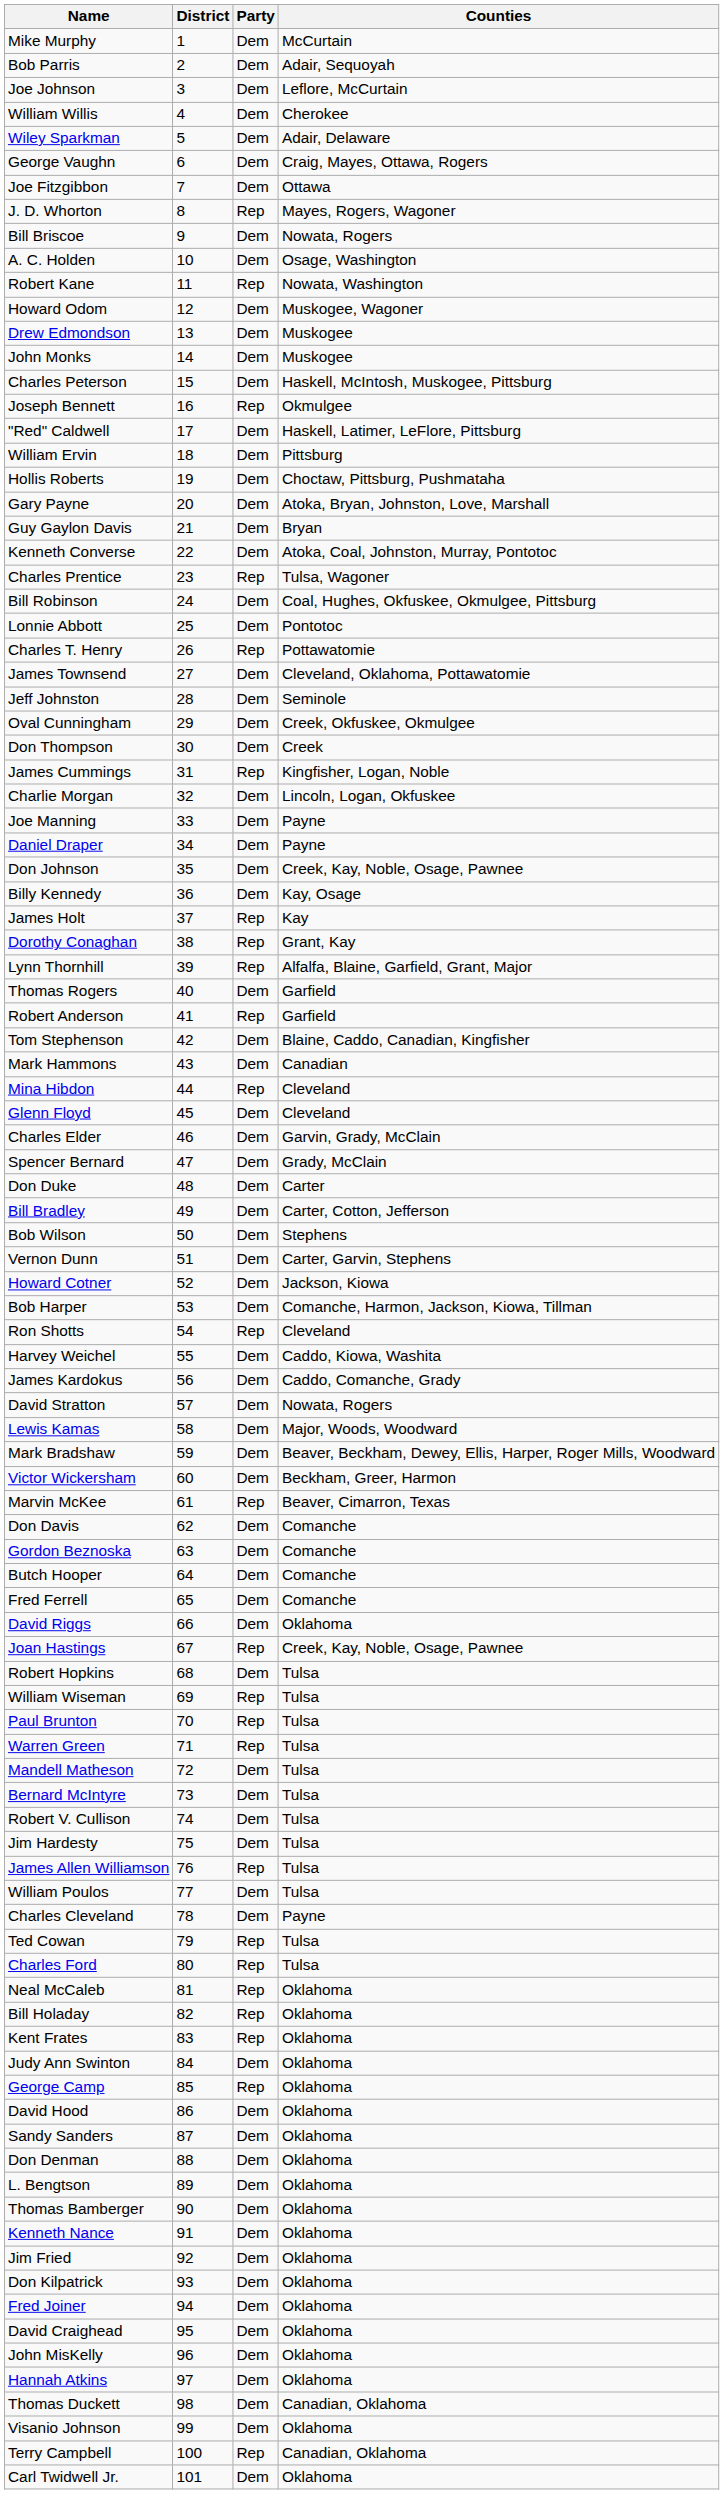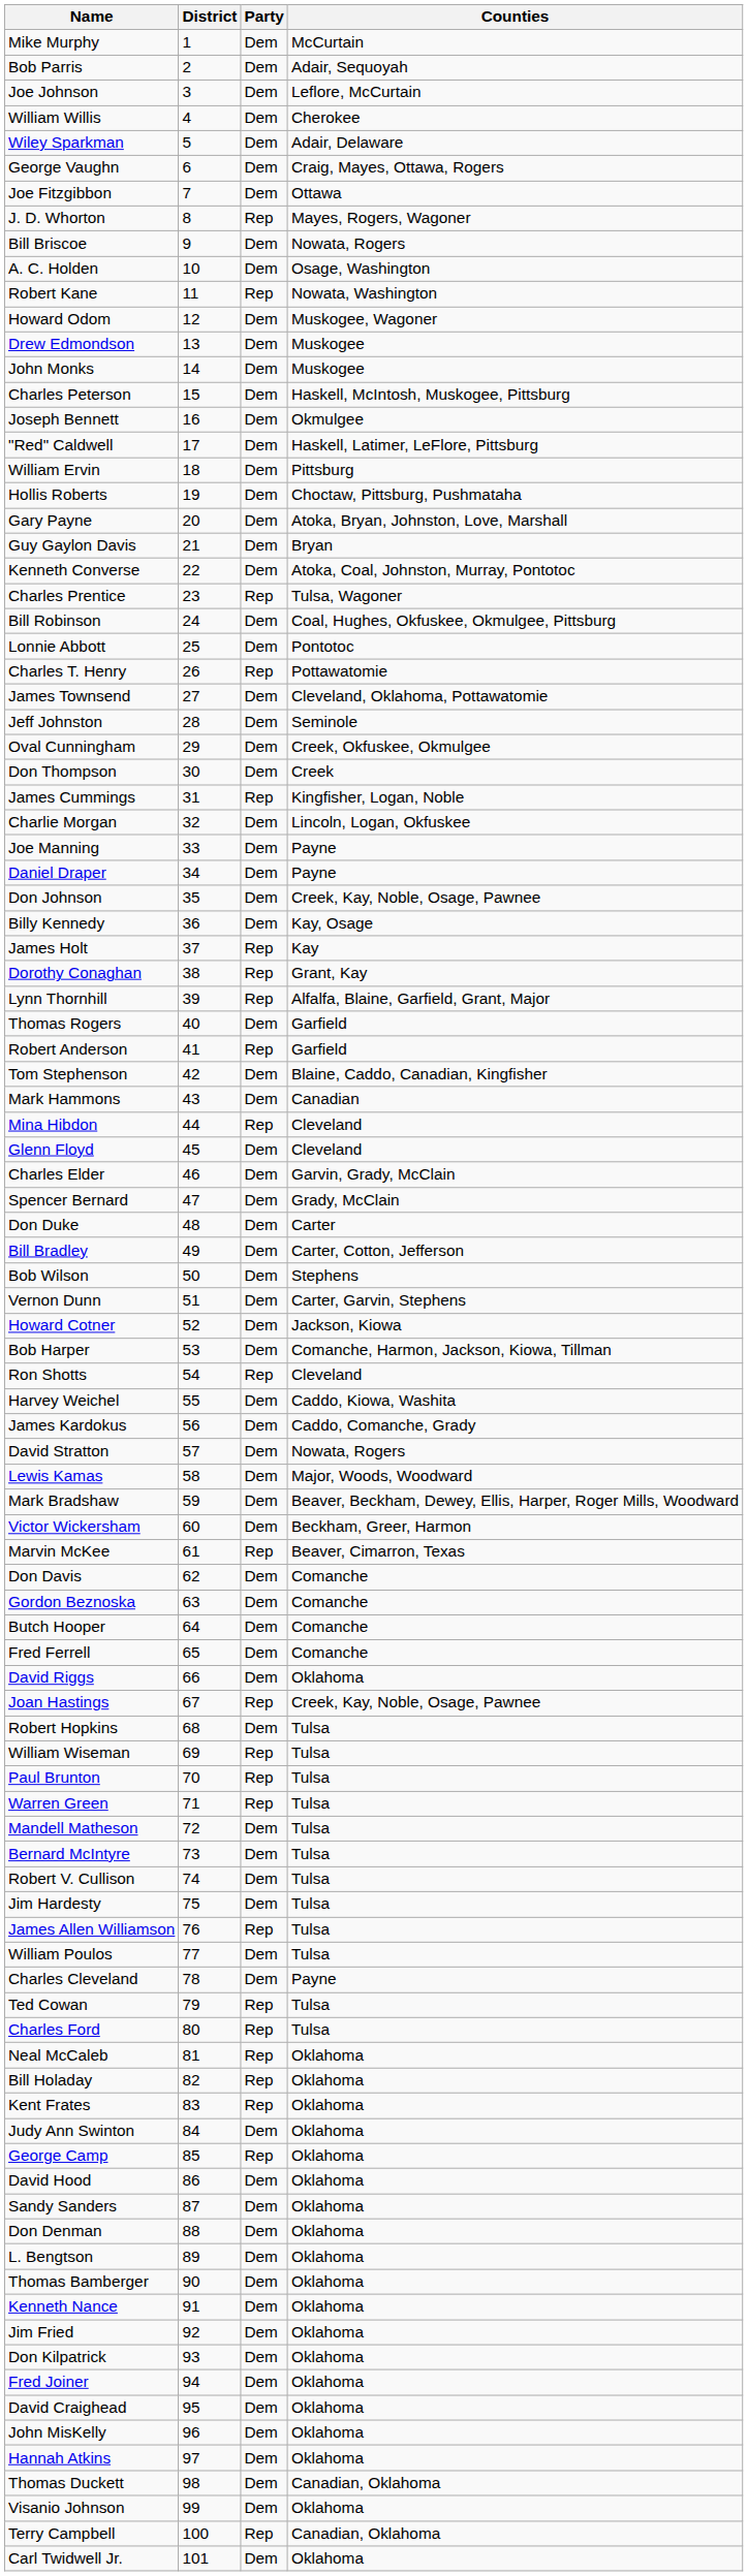 <table class="wikitable sortable">
 <tr>
 <th>Name</th>
 <th>District</th>
 <th>Party</th>
 <th>Counties</th>
 </tr>
 <tr>
 <td>Mike Murphy</td>
 <td>1</td>
 <td>Dem</td>
 <td>McCurtain</td>
 </tr>
 <tr>
 <td>Bob Parris</td>
 <td>2</td>
 <td>Dem</td>
 <td>Adair, Sequoyah</td>
 </tr>
 <tr>
 <td>Joe Johnson</td>
 <td>3</td>
 <td>Dem</td>
 <td>Leflore, McCurtain</td>
 </tr>
 <tr>
 <td>William Willis</td>
 <td>4</td>
 <td>Dem</td>
 <td>Cherokee</td>
 </tr>
 <tr>
 <td><a href='#'>Wiley Sparkman</a></td>
 <td>5</td>
 <td>Dem</td>
 <td>Adair, Delaware</td>
 </tr>
 <tr>
 <td>George Vaughn</td>
 <td>6</td>
 <td>Dem</td>
 <td>Craig, Mayes, Ottawa, Rogers</td>
 </tr>
 <tr>
 <td>Joe Fitzgibbon</td>
 <td>7</td>
 <td>Dem</td>
 <td>Ottawa</td>
 </tr>
 <tr>
 <td>J. D. Whorton</td>
 <td>8</td>
 <td>Rep</td>
 <td>Mayes, Rogers, Wagoner</td>
 </tr>
 <tr>
 <td>Bill Briscoe</td>
 <td>9</td>
 <td>Dem</td>
 <td>Nowata, Rogers</td>
 </tr>
 <tr>
 <td>A. C. Holden</td>
 <td>10</td>
 <td>Dem</td>
 <td>Osage, Washington</td>
 </tr>
 <tr>
 <td>Robert Kane</td>
 <td>11</td>
 <td>Rep</td>
 <td>Nowata, Washington</td>
 </tr>
 <tr>
 <td>Howard Odom</td>
 <td>12</td>
 <td>Dem</td>
 <td>Muskogee, Wagoner</td>
 </tr>
 <tr>
 <td><a href='#'>Drew Edmondson</a></td>
 <td>13</td>
 <td>Dem</td>
 <td>Muskogee</td>
 </tr>
 <tr>
 <td>John Monks</td>
 <td>14</td>
 <td>Dem</td>
 <td>Muskogee</td>
 </tr>
 <tr>
 <td>Charles Peterson</td>
 <td>15</td>
 <td>Dem</td>
 <td>Haskell, McIntosh, Muskogee, Pittsburg</td>
 </tr>
 <tr>
 <td>Joseph Bennett</td>
 <td>16</td>
-<td>Rep</td>
+<td>Dem</td>
 <td>Okmulgee</td>
 </tr>
 <tr>
 <td>"Red" Caldwell</td>
 <td>17</td>
 <td>Dem</td>
 <td>Haskell, Latimer, LeFlore, Pittsburg</td>
 </tr>
 <tr>
 <td>William Ervin</td>
 <td>18</td>
 <td>Dem</td>
 <td>Pittsburg</td>
 </tr>
 <tr>
 <td>Hollis Roberts</td>
 <td>19</td>
 <td>Dem</td>
 <td>Choctaw, Pittsburg, Pushmataha</td>
 </tr>
 <tr>
 <td>Gary Payne</td>
 <td>20</td>
 <td>Dem</td>
 <td>Atoka, Bryan, Johnston, Love, Marshall</td>
 </tr>
 <tr>
 <td>Guy Gaylon Davis</td>
 <td>21</td>
 <td>Dem</td>
 <td>Bryan</td>
 </tr>
 <tr>
 <td>Kenneth Converse</td>
 <td>22</td>
 <td>Dem</td>
 <td>Atoka, Coal, Johnston, Murray, Pontotoc</td>
 </tr>
 <tr>
 <td>Charles Prentice</td>
 <td>23</td>
 <td>Rep</td>
 <td>Tulsa, Wagoner</td>
 </tr>
 <tr>
 <td>Bill Robinson</td>
 <td>24</td>
 <td>Dem</td>
 <td>Coal, Hughes, Okfuskee, Okmulgee, Pittsburg</td>
 </tr>
 <tr>
 <td>Lonnie Abbott</td>
 <td>25</td>
 <td>Dem</td>
 <td>Pontotoc</td>
 </tr>
 <tr>
 <td>Charles T. Henry</td>
 <td>26</td>
 <td>Rep</td>
 <td>Pottawatomie</td>
 </tr>
 <tr>
 <td>James Townsend</td>
 <td>27</td>
 <td>Dem</td>
 <td>Cleveland, Oklahoma, Pottawatomie</td>
 </tr>
 <tr>
 <td>Jeff Johnston</td>
 <td>28</td>
 <td>Dem</td>
 <td>Seminole</td>
 </tr>
 <tr>
 <td>Oval Cunningham</td>
 <td>29</td>
 <td>Dem</td>
 <td>Creek, Okfuskee, Okmulgee</td>
 </tr>
 <tr>
 <td>Don Thompson</td>
 <td>30</td>
 <td>Dem</td>
 <td>Creek</td>
 </tr>
 <tr>
 <td>James Cummings</td>
 <td>31</td>
 <td>Rep</td>
 <td>Kingfisher, Logan, Noble</td>
 </tr>
 <tr>
 <td>Charlie Morgan</td>
 <td>32</td>
 <td>Dem</td>
 <td>Lincoln, Logan, Okfuskee</td>
 </tr>
 <tr>
 <td>Joe Manning</td>
 <td>33</td>
 <td>Dem</td>
 <td>Payne</td>
 </tr>
 <tr>
 <td><a href='#'>Daniel Draper</a></td>
 <td>34</td>
 <td>Dem</td>
 <td>Payne</td>
 </tr>
 <tr>
 <td>Don Johnson</td>
 <td>35</td>
 <td>Dem</td>
 <td>Creek, Kay, Noble, Osage, Pawnee</td>
 </tr>
 <tr>
 <td>Billy Kennedy</td>
 <td>36</td>
 <td>Dem</td>
 <td>Kay, Osage</td>
 </tr>
 <tr>
 <td>James Holt</td>
 <td>37</td>
 <td>Rep</td>
 <td>Kay</td>
 </tr>
 <tr>
 <td><a href='#'>Dorothy Conaghan</a></td>
 <td>38</td>
 <td>Rep</td>
 <td>Grant, Kay</td>
 </tr>
 <tr>
 <td>Lynn Thornhill</td>
 <td>39</td>
 <td>Rep</td>
 <td>Alfalfa, Blaine, Garfield, Grant, Major</td>
 </tr>
 <tr>
 <td>Thomas Rogers</td>
 <td>40</td>
 <td>Dem</td>
 <td>Garfield</td>
 </tr>
 <tr>
 <td>Robert Anderson</td>
 <td>41</td>
 <td>Rep</td>
 <td>Garfield</td>
 </tr>
 <tr>
 <td>Tom Stephenson</td>
 <td>42</td>
 <td>Dem</td>
 <td>Blaine, Caddo, Canadian, Kingfisher</td>
 </tr>
 <tr>
 <td>Mark Hammons</td>
 <td>43</td>
 <td>Dem</td>
 <td>Canadian</td>
 </tr>
 <tr>
 <td><a href='#'>Mina Hibdon</a></td>
 <td>44</td>
 <td>Rep</td>
 <td>Cleveland</td>
 </tr>
 <tr>
 <td><a href='#'>Glenn Floyd</a></td>
 <td>45</td>
 <td>Dem</td>
 <td>Cleveland</td>
 </tr>
 <tr>
 <td>Charles Elder</td>
 <td>46</td>
 <td>Dem</td>
 <td>Garvin, Grady, McClain</td>
 </tr>
 <tr>
 <td>Spencer Bernard</td>
 <td>47</td>
 <td>Dem</td>
 <td>Grady, McClain</td>
 </tr>
 <tr>
 <td>Don Duke</td>
 <td>48</td>
 <td>Dem</td>
 <td>Carter</td>
 </tr>
 <tr>
 <td><a href='#'>Bill Bradley</a></td>
 <td>49</td>
 <td>Dem</td>
 <td>Carter, Cotton, Jefferson</td>
 </tr>
 <tr>
 <td>Bob Wilson</td>
 <td>50</td>
 <td>Dem</td>
 <td>Stephens</td>
 </tr>
 <tr>
 <td>Vernon Dunn</td>
 <td>51</td>
 <td>Dem</td>
 <td>Carter, Garvin, Stephens</td>
 </tr>
 <tr>
 <td><a href='#'>Howard Cotner</a></td>
 <td>52</td>
 <td>Dem</td>
 <td>Jackson, Kiowa</td>
 </tr>
 <tr>
 <td>Bob Harper</td>
 <td>53</td>
 <td>Dem</td>
 <td>Comanche, Harmon, Jackson, Kiowa, Tillman</td>
 </tr>
 <tr>
 <td>Ron Shotts</td>
 <td>54</td>
 <td>Rep</td>
 <td>Cleveland</td>
 </tr>
 <tr>
 <td>Harvey Weichel</td>
 <td>55</td>
 <td>Dem</td>
 <td>Caddo, Kiowa, Washita</td>
 </tr>
 <tr>
 <td>James Kardokus</td>
 <td>56</td>
 <td>Dem</td>
 <td>Caddo, Comanche, Grady</td>
 </tr>
 <tr>
 <td>David Stratton</td>
 <td>57</td>
 <td>Dem</td>
 <td>Nowata, Rogers</td>
 </tr>
 <tr>
 <td><a href='#'>Lewis Kamas</a></td>
 <td>58</td>
 <td>Dem</td>
 <td>Major, Woods, Woodward</td>
 </tr>
 <tr>
 <td>Mark Bradshaw</td>
 <td>59</td>
 <td>Dem</td>
 <td>Beaver, Beckham, Dewey, Ellis, Harper, Roger Mills, Woodward</td>
 </tr>
 <tr>
 <td><a href='#'>Victor Wickersham</a></td>
 <td>60</td>
 <td>Dem</td>
 <td>Beckham, Greer, Harmon</td>
 </tr>
 <tr>
 <td>Marvin McKee</td>
 <td>61</td>
 <td>Rep</td>
 <td>Beaver, Cimarron, Texas</td>
 </tr>
 <tr>
 <td>Don Davis</td>
 <td>62</td>
 <td>Dem</td>
 <td>Comanche</td>
 </tr>
 <tr>
 <td><a href='#'>Gordon Beznoska</a></td>
 <td>63</td>
 <td>Dem</td>
 <td>Comanche</td>
 </tr>
 <tr>
 <td>Butch Hooper</td>
 <td>64</td>
 <td>Dem</td>
 <td>Comanche</td>
 </tr>
 <tr>
 <td>Fred Ferrell</td>
 <td>65</td>
 <td>Dem</td>
 <td>Comanche</td>
 </tr>
 <tr>
 <td><a href='#'>David Riggs</a></td>
 <td>66</td>
 <td>Dem</td>
 <td>Oklahoma</td>
 </tr>
 <tr>
 <td><a href='#'>Joan Hastings</a></td>
 <td>67</td>
 <td>Rep</td>
 <td>Creek, Kay, Noble, Osage, Pawnee</td>
 </tr>
 <tr>
 <td>Robert Hopkins</td>
 <td>68</td>
 <td>Dem</td>
 <td>Tulsa</td>
 </tr>
 <tr>
 <td>William Wiseman</td>
 <td>69</td>
 <td>Rep</td>
 <td>Tulsa</td>
 </tr>
 <tr>
 <td><a href='#'>Paul Brunton</a></td>
 <td>70</td>
 <td>Rep</td>
 <td>Tulsa</td>
 </tr>
 <tr>
 <td><a href='#'>Warren Green</a></td>
 <td>71</td>
 <td>Rep</td>
 <td>Tulsa</td>
 </tr>
 <tr>
 <td><a href='#'>Mandell Matheson</a></td>
 <td>72</td>
 <td>Dem</td>
 <td>Tulsa</td>
 </tr>
 <tr>
 <td><a href='#'>Bernard McIntyre</a></td>
 <td>73</td>
 <td>Dem</td>
 <td>Tulsa</td>
 </tr>
 <tr>
 <td>Robert V. Cullison</td>
 <td>74</td>
 <td>Dem</td>
 <td>Tulsa</td>
 </tr>
 <tr>
 <td>Jim Hardesty</td>
 <td>75</td>
 <td>Dem</td>
 <td>Tulsa</td>
 </tr>
 <tr>
 <td><a href='#'>James Allen Williamson</a></td>
 <td>76</td>
 <td>Rep</td>
 <td>Tulsa</td>
 </tr>
 <tr>
 <td>William Poulos</td>
 <td>77</td>
 <td>Dem</td>
 <td>Tulsa</td>
 </tr>
 <tr>
 <td>Charles Cleveland</td>
 <td>78</td>
 <td>Dem</td>
 <td>Payne</td>
 </tr>
 <tr>
 <td>Ted Cowan</td>
 <td>79</td>
 <td>Rep</td>
 <td>Tulsa</td>
 </tr>
 <tr>
 <td><a href='#'>Charles Ford</a></td>
 <td>80</td>
 <td>Rep</td>
 <td>Tulsa</td>
 </tr>
 <tr>
 <td>Neal McCaleb</td>
 <td>81</td>
 <td>Rep</td>
 <td>Oklahoma</td>
 </tr>
 <tr>
 <td>Bill Holaday</td>
 <td>82</td>
 <td>Rep</td>
 <td>Oklahoma</td>
 </tr>
 <tr>
 <td>Kent Frates</td>
 <td>83</td>
 <td>Rep</td>
 <td>Oklahoma</td>
 </tr>
 <tr>
 <td>Judy Ann Swinton</td>
 <td>84</td>
 <td>Dem</td>
 <td>Oklahoma</td>
 </tr>
 <tr>
 <td><a href='#'>George Camp</a></td>
 <td>85</td>
 <td>Rep</td>
 <td>Oklahoma</td>
 </tr>
 <tr>
 <td>David Hood</td>
 <td>86</td>
 <td>Dem</td>
 <td>Oklahoma</td>
 </tr>
 <tr>
 <td>Sandy Sanders</td>
 <td>87</td>
 <td>Dem</td>
 <td>Oklahoma</td>
 </tr>
 <tr>
 <td>Don Denman</td>
 <td>88</td>
 <td>Dem</td>
 <td>Oklahoma</td>
 </tr>
 <tr>
 <td>L. Bengtson</td>
 <td>89</td>
 <td>Dem</td>
 <td>Oklahoma</td>
 </tr>
 <tr>
 <td>Thomas Bamberger</td>
 <td>90</td>
 <td>Dem</td>
 <td>Oklahoma</td>
 </tr>
 <tr>
 <td><a href='#'>Kenneth Nance</a></td>
 <td>91</td>
 <td>Dem</td>
 <td>Oklahoma</td>
 </tr>
 <tr>
 <td>Jim Fried</td>
 <td>92</td>
 <td>Dem</td>
 <td>Oklahoma</td>
 </tr>
 <tr>
 <td>Don Kilpatrick</td>
 <td>93</td>
 <td>Dem</td>
 <td>Oklahoma</td>
 </tr>
 <tr>
 <td><a href='#'>Fred Joiner</a></td>
 <td>94</td>
 <td>Dem</td>
 <td>Oklahoma</td>
 </tr>
 <tr>
 <td>David Craighead</td>
 <td>95</td>
 <td>Dem</td>
 <td>Oklahoma</td>
 </tr>
 <tr>
 <td>John MisKelly</td>
 <td>96</td>
 <td>Dem</td>
 <td>Oklahoma</td>
 </tr>
 <tr>
 <td><a href='#'>Hannah Atkins</a></td>
 <td>97</td>
 <td>Dem</td>
 <td>Oklahoma</td>
 </tr>
 <tr>
 <td>Thomas Duckett</td>
 <td>98</td>
 <td>Dem</td>
 <td>Canadian, Oklahoma</td>
 </tr>
 <tr>
 <td>Visanio Johnson</td>
 <td>99</td>
 <td>Dem</td>
 <td>Oklahoma</td>
 </tr>
 <tr>
 <td>Terry Campbell</td>
 <td>100</td>
 <td>Rep</td>
 <td>Canadian, Oklahoma</td>
 </tr>
 <tr>
 <td>Carl Twidwell Jr.</td>
 <td>101</td>
 <td>Dem</td>
 <td>Oklahoma</td>
 </tr>
 </table>
